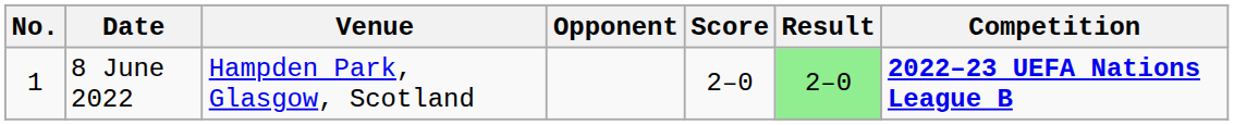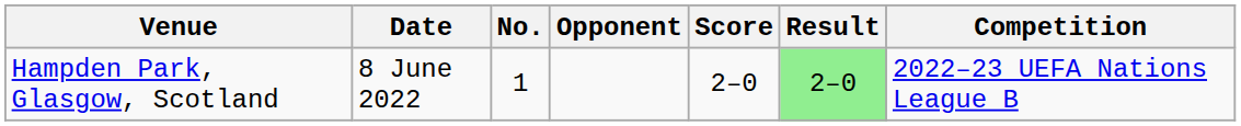 <table class="wikitable sortable">
 <tr>
+<th scope="col">Venue</th>
+<th scope="col">Date</th>
 <th scope="col">No.</th>
-<th scope="col">Date</th>
-<th scope="col">Venue</th>
 <th scope="col">Opponent</th>
 <th scope="col">Score</th>
 <th scope="col">Result</th>
 <th scope="col">Competition</th>
 </tr>
 <tr>
+<td><a href='#'>Hampden Park</a>, <a href='#'>Glasgow</a>, Scotland</td>
+<td>8 June 2022</td>
 <td align="center">1</td>
-<td>8 June 2022</td>
-<td><a href='#'>Hampden Park</a>, <a href='#'>Glasgow</a>, Scotland</td>
 <td></td>
 <td align="center">2–0</td>
 <td align="center" style="background: lightgreen;">2–0</td>
-<td><strong><a href='#'>2022–23 UEFA Nations League B</a></strong></td>
+<td><a href='#'>2022–23 UEFA Nations League B</a></td>
 </tr>
 </table>
